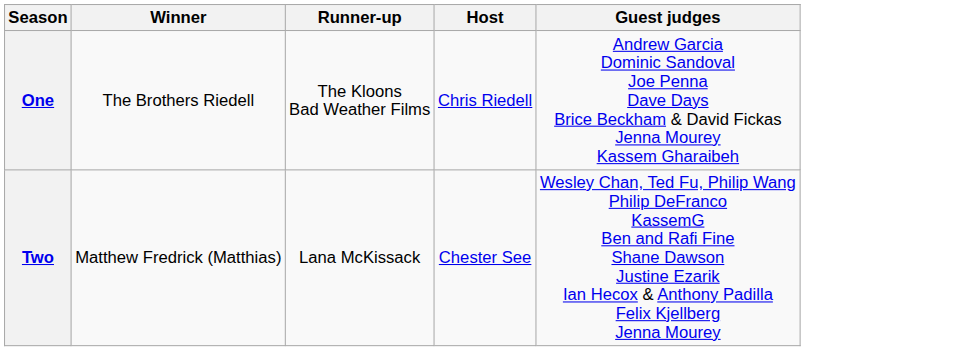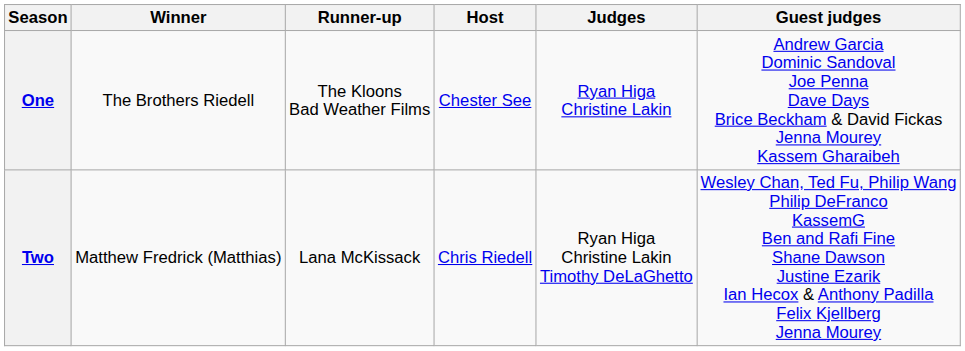 <table class="wikitable plainrowheaders">
 <tr>
 <th scope="col">Season</th>
 <th scope="col">Winner</th>
 <th scope="col">Runner-up</th>
 <th scope="col">Host</th>
+<th scope="col">Judges</th>
 <th scope="col">Guest judges</th>
 </tr>
 <tr>
 <th scope="row" align=center><a href='#'>One</a></th>
 <td align=center>The Brothers Riedell</td>
 <td align=center>The Kloons<br>Bad Weather Films</td>
-<td align=center><a href='#'>Chris Riedell</a></td>
+<td align=center><a href='#'>Chester See</a></td>
+<td align=center><a href='#'>Ryan Higa</a><br><a href='#'>Christine Lakin</a></td>
 <td align=center><a href='#'>Andrew Garcia</a><br> <a href='#'>Dominic Sandoval</a><br><a href='#'>Joe Penna</a><br><a href='#'>Dave Days</a><br><a href='#'>Brice Beckham</a> & David Fickas<br><a href='#'>Jenna Mourey</a><br><a href='#'>Kassem Gharaibeh</a></td>
 </tr>
 <tr>
 <th scope="row" align=center><a href='#'>Two</a></th>
 <td align=center>Matthew Fredrick (Matthias)</td>
 <td align=center>Lana McKissack</td>
-<td align=center><a href='#'>Chester See</a></td>
+<td align=center><a href='#'>Chris Riedell</a></td>
+<td align=center>Ryan Higa<br>Christine Lakin<br><a href='#'>Timothy DeLaGhetto</a></td>
 <td align=center><a href='#'>Wesley Chan, Ted Fu, Philip Wang</a><br><a href='#'>Philip DeFranco</a><br><a href='#'>KassemG</a><br><a href='#'>Ben and Rafi Fine</a><br><a href='#'>Shane Dawson</a><br><a href='#'>Justine Ezarik</a><br><a href='#'>Ian Hecox</a> & <a href='#'>Anthony Padilla</a><br><a href='#'>Felix Kjellberg</a><br><a href='#'>Jenna Mourey</a></td>
 </tr>
 </table>
